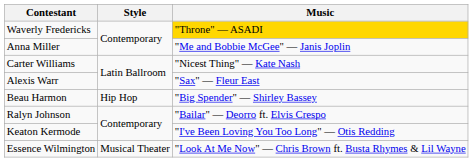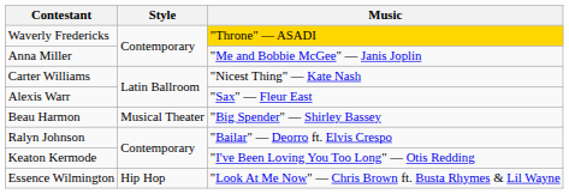 <table class="wikitable">
 <tr>
 <th>Contestant</th>
 <th>Style</th>
 <th>Music</th>
 </tr>
 <tr>
 <td>Waverly Fredericks</td>
 <td rowspan="2">Contemporary</td>
 <td style="background: gold;">"Throne" — ASADI</td>
 </tr>
 <tr>
 <td>Anna Miller</td>
 <td>"<a href='#'>Me and Bobbie McGee</a>" — <a href='#'>Janis Joplin</a></td>
 </tr>
 <tr>
 <td>Carter Williams</td>
 <td rowspan="2">Latin Ballroom</td>
 <td>"Nicest Thing" — <a href='#'>Kate Nash</a></td>
 </tr>
 <tr>
 <td>Alexis Warr</td>
 <td>"<a href='#'>Sax</a>" — <a href='#'>Fleur East</a></td>
 </tr>
 <tr>
 <td>Beau Harmon</td>
-<td>Hip Hop</td>
+<td>Musical Theater</td>
 <td>"<a href='#'>Big Spender</a>" — <a href='#'>Shirley Bassey</a></td>
 </tr>
 <tr>
 <td>Ralyn Johnson</td>
 <td rowspan="2">Contemporary</td>
 <td>"<a href='#'>Bailar</a>" — <a href='#'>Deorro</a> ft. <a href='#'>Elvis Crespo</a></td>
 </tr>
 <tr>
 <td>Keaton Kermode</td>
 <td>"<a href='#'>I've Been Loving You Too Long</a>" — <a href='#'>Otis Redding</a></td>
 </tr>
 <tr>
 <td>Essence Wilmington</td>
-<td>Musical Theater</td>
+<td>Hip Hop</td>
 <td>"<a href='#'>Look At Me Now</a>" — <a href='#'>Chris Brown</a> ft. <a href='#'>Busta Rhymes</a> & <a href='#'>Lil Wayne</a></td>
 </tr>
 </table>
